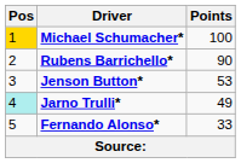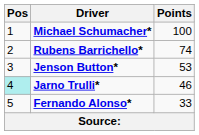 <table class="wikitable" style="font-size: 85%;">
 <tr>
 <th>Pos</th>
 <th>Driver</th>
 <th>Points</th>
 </tr>
 <tr>
-<td style="background: gold;">1</td>
+<td>1</td>
 <td> <strong><a href='#'>Michael Schumacher</a>*</strong></td>
 <td align="right">100</td>
 </tr>
 <tr>
 <td>2</td>
 <td> <strong><a href='#'>Rubens Barrichello</a>*</strong></td>
-<td align="right">90</td>
+<td align="right">74</td>
 </tr>
 <tr>
 <td>3</td>
 <td> <strong><a href='#'>Jenson Button</a>*</strong></td>
 <td align="right">53</td>
 </tr>
 <tr>
 <td style="background: paleturquoise;">4</td>
 <td> <strong><a href='#'>Jarno Trulli</a>*</strong></td>
-<td align="right">49</td>
+<td align="right">46</td>
 </tr>
 <tr>
 <td>5</td>
 <td> <strong><a href='#'>Fernando Alonso</a>*</strong></td>
 <td align="right">33</td>
 </tr>
 <tr>
 <th colspan=4>Source: </th>
 </tr>
 </table>
